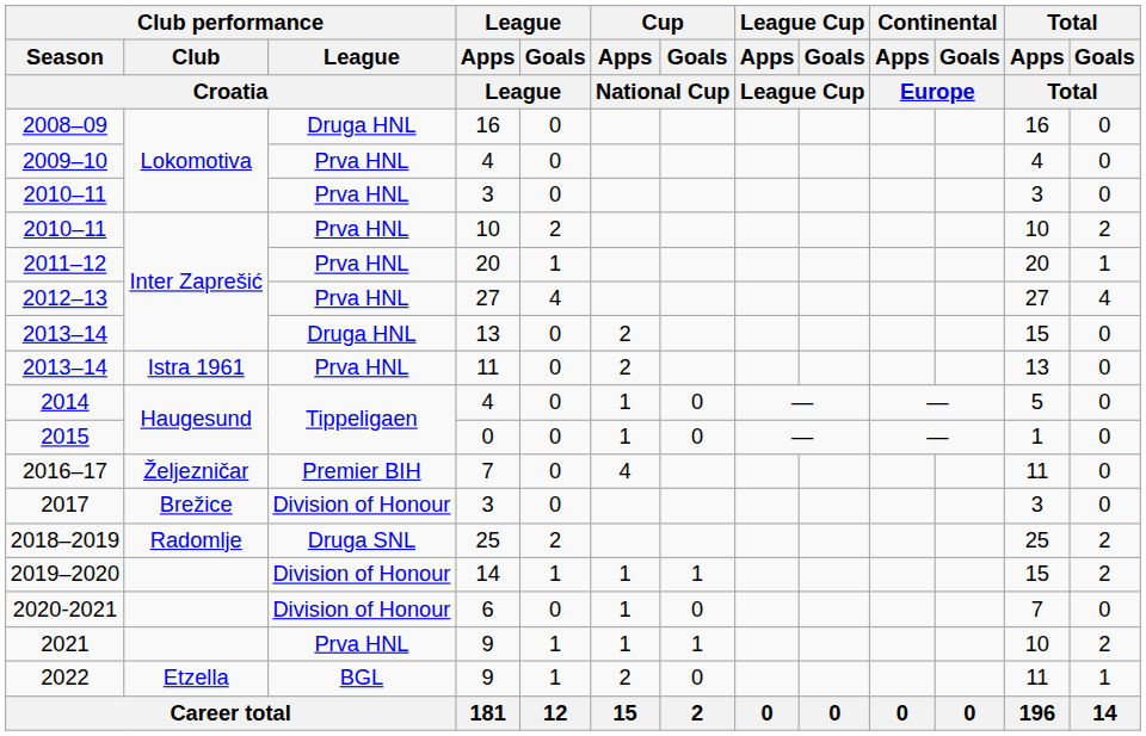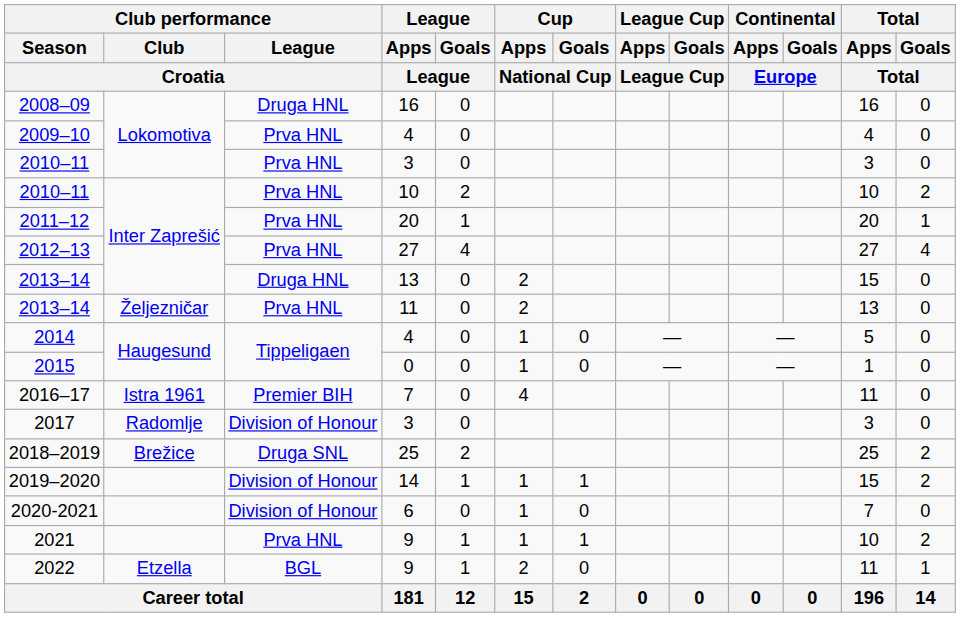 <table class="wikitable" style="text-align:center">
 <tr>
 <th colspan="3">Club performance</th>
 <th colspan="2">League</th>
 <th colspan="2">Cup</th>
 <th colspan="2">League Cup</th>
 <th colspan="2">Continental</th>
 <th colspan="2">Total</th>
 </tr>
 <tr>
 <th>Season</th>
 <th>Club</th>
 <th>League</th>
 <th>Apps</th>
 <th>Goals</th>
 <th>Apps</th>
 <th>Goals</th>
 <th>Apps</th>
 <th>Goals</th>
 <th>Apps</th>
 <th>Goals</th>
 <th>Apps</th>
 <th>Goals</th>
 </tr>
 <tr>
 <th colspan="3">Croatia</th>
 <th colspan="2">League</th>
 <th colspan="2">National Cup</th>
 <th colspan="2">League Cup</th>
 <th colspan="2"><a href='#'>Europe</a></th>
 <th colspan="2">Total</th>
 </tr>
 <tr>
 <td><a href='#'>2008–09</a></td>
 <td rowspan="3"><a href='#'>Lokomotiva</a></td>
 <td><a href='#'>Druga HNL</a></td>
 <td>16</td>
 <td>0</td>
 <td></td>
 <td></td>
 <td></td>
 <td></td>
 <td></td>
 <td></td>
 <td>16</td>
 <td>0</td>
 </tr>
 <tr>
 <td><a href='#'>2009–10</a></td>
 <td><a href='#'>Prva HNL</a></td>
 <td>4</td>
 <td>0</td>
 <td></td>
 <td></td>
 <td></td>
 <td></td>
 <td></td>
 <td></td>
 <td>4</td>
 <td>0</td>
 </tr>
 <tr>
 <td><a href='#'>2010–11</a></td>
 <td><a href='#'>Prva HNL</a></td>
 <td>3</td>
 <td>0</td>
 <td></td>
 <td></td>
 <td></td>
 <td></td>
 <td></td>
 <td></td>
 <td>3</td>
 <td>0</td>
 </tr>
 <tr>
 <td><a href='#'>2010–11</a></td>
 <td rowspan="4"><a href='#'>Inter Zaprešić</a></td>
 <td><a href='#'>Prva HNL</a></td>
 <td>10</td>
 <td>2</td>
 <td></td>
 <td></td>
 <td></td>
 <td></td>
 <td></td>
 <td></td>
 <td>10</td>
 <td>2</td>
 </tr>
 <tr>
 <td><a href='#'>2011–12</a></td>
 <td><a href='#'>Prva HNL</a></td>
 <td>20</td>
 <td>1</td>
 <td></td>
 <td></td>
 <td></td>
 <td></td>
 <td></td>
 <td></td>
 <td>20</td>
 <td>1</td>
 </tr>
 <tr>
 <td><a href='#'>2012–13</a></td>
 <td><a href='#'>Prva HNL</a></td>
 <td>27</td>
 <td>4</td>
 <td></td>
 <td></td>
 <td></td>
 <td></td>
 <td></td>
 <td></td>
 <td>27</td>
 <td>4</td>
 </tr>
 <tr>
 <td><a href='#'>2013–14</a></td>
 <td><a href='#'>Druga HNL</a></td>
 <td>13</td>
 <td>0</td>
 <td>2</td>
 <td></td>
 <td></td>
 <td></td>
 <td></td>
 <td></td>
 <td>15</td>
 <td>0</td>
 </tr>
 <tr>
 <td><a href='#'>2013–14</a></td>
-<td><a href='#'>Istra 1961</a></td>
+<td><a href='#'>Željezničar</a></td>
 <td><a href='#'>Prva HNL</a></td>
 <td>11</td>
 <td>0</td>
 <td>2</td>
 <td></td>
 <td></td>
 <td></td>
 <td></td>
 <td></td>
 <td>13</td>
 <td>0</td>
 </tr>
 <tr>
 <td><a href='#'>2014</a></td>
 <td rowspan="2"><a href='#'>Haugesund</a></td>
 <td rowspan="2"><a href='#'>Tippeligaen</a></td>
 <td>4</td>
 <td>0</td>
 <td>1</td>
 <td>0</td>
 <td colspan="2">—</td>
 <td colspan="2">—</td>
 <td>5</td>
 <td>0</td>
 </tr>
 <tr>
 <td><a href='#'>2015</a></td>
 <td>0</td>
 <td>0</td>
 <td>1</td>
 <td>0</td>
 <td colspan="2">—</td>
 <td colspan="2">—</td>
 <td>1</td>
 <td>0</td>
 </tr>
 <tr>
 <td>2016–17</td>
-<td><a href='#'>Željezničar</a></td>
+<td><a href='#'>Istra 1961</a></td>
 <td><a href='#'>Premier BIH</a></td>
 <td>7</td>
 <td>0</td>
 <td>4</td>
 <td></td>
 <td></td>
 <td></td>
 <td></td>
 <td></td>
 <td>11</td>
 <td>0</td>
 </tr>
 <tr>
 <td>2017</td>
-<td><a href='#'>Brežice</a></td>
+<td><a href='#'>Radomlje</a></td>
 <td><a href='#'>Division of Honour</a></td>
 <td>3</td>
 <td>0</td>
 <td></td>
 <td></td>
 <td></td>
 <td></td>
 <td></td>
 <td></td>
 <td>3</td>
 <td>0</td>
 </tr>
 <tr>
 <td>2018–2019</td>
-<td><a href='#'>Radomlje</a></td>
+<td><a href='#'>Brežice</a></td>
 <td><a href='#'>Druga SNL</a></td>
 <td>25</td>
 <td>2</td>
 <td></td>
 <td></td>
 <td></td>
 <td></td>
 <td></td>
 <td></td>
 <td>25</td>
 <td>2</td>
 </tr>
 <tr>
 <td>2019–2020</td>
 <td></td>
 <td><a href='#'>Division of Honour</a></td>
 <td>14</td>
 <td>1</td>
 <td>1</td>
 <td>1</td>
 <td></td>
 <td></td>
 <td></td>
 <td></td>
 <td>15</td>
 <td>2</td>
 </tr>
 <tr>
 <td>2020-2021</td>
 <td></td>
 <td><a href='#'>Division of Honour</a></td>
 <td>6</td>
 <td>0</td>
 <td>1</td>
 <td>0</td>
 <td></td>
 <td></td>
 <td></td>
 <td></td>
 <td>7</td>
 <td>0</td>
 </tr>
 <tr>
 <td>2021</td>
 <td></td>
 <td><a href='#'>Prva HNL</a></td>
 <td>9</td>
 <td>1</td>
 <td>1</td>
 <td>1</td>
 <td></td>
 <td></td>
 <td></td>
 <td></td>
 <td>10</td>
 <td>2</td>
 </tr>
 <tr>
 <td>2022</td>
 <td><a href='#'>Etzella</a></td>
 <td><a href='#'>BGL</a></td>
 <td>9</td>
 <td>1</td>
 <td>2</td>
 <td>0</td>
 <td></td>
 <td></td>
 <td></td>
 <td></td>
 <td>11</td>
 <td>1</td>
 </tr>
 <tr>
 <th colspan="3">Career total</th>
 <th>181</th>
 <th>12</th>
 <th>15</th>
 <th>2</th>
 <th>0</th>
 <th>0</th>
 <th>0</th>
 <th>0</th>
 <th>196</th>
 <th>14</th>
 </tr>
 </table>
